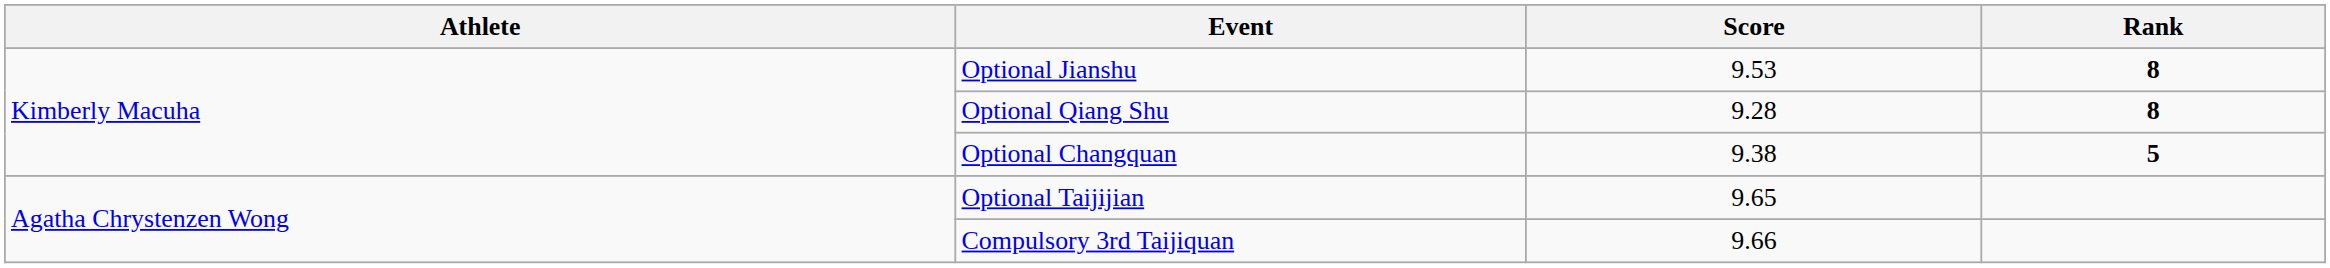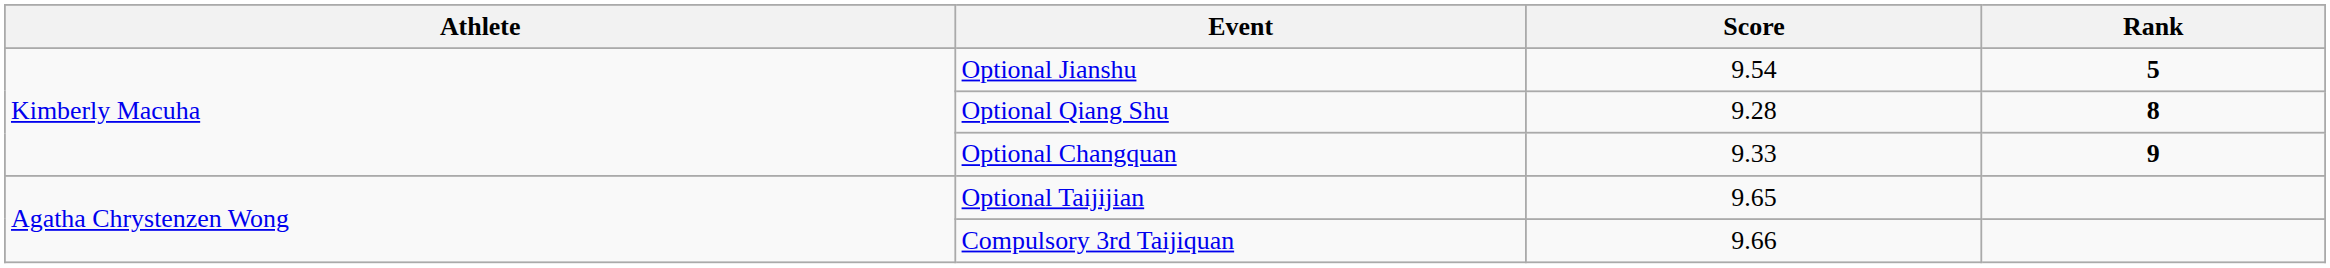 <table class="wikitable" width="65%" style="text-align:center; font-size:90%">
 <tr>
 <th width="25%">Athlete</th>
 <th width="15%">Event</th>
 <th width="12%">Score</th>
 <th width="9%">Rank</th>
 </tr>
 <tr align=left>
 <td rowspan=3><a href='#'>Kimberly Macuha</a></td>
 <td><a href='#'>Optional Jianshu</a></td>
-<td align=center>9.53</td>
-<td align=center><strong>8</strong></td>
+<td align=center>9.54</td>
+<td align=center><strong>5</strong></td>
 </tr>
 <tr align=left>
 <td><a href='#'>Optional Qiang Shu</a></td>
 <td align=center>9.28</td>
 <td align=center><strong>8</strong></td>
 </tr>
 <tr align=left>
 <td><a href='#'>Optional Changquan</a></td>
-<td align=center>9.38</td>
-<td align=center><strong>5</strong></td>
+<td align=center>9.33</td>
+<td align=center><strong>9</strong></td>
 </tr>
 <tr align=left>
 <td rowspan=2><a href='#'>Agatha Chrystenzen Wong</a></td>
 <td><a href='#'>Optional Taijijian</a></td>
 <td align=center>9.65</td>
 <td align=center></td>
 </tr>
 <tr align=left>
 <td><a href='#'>Compulsory 3rd Taijiquan</a></td>
 <td align=center>9.66</td>
 <td align=center></td>
 </tr>
 </table>
